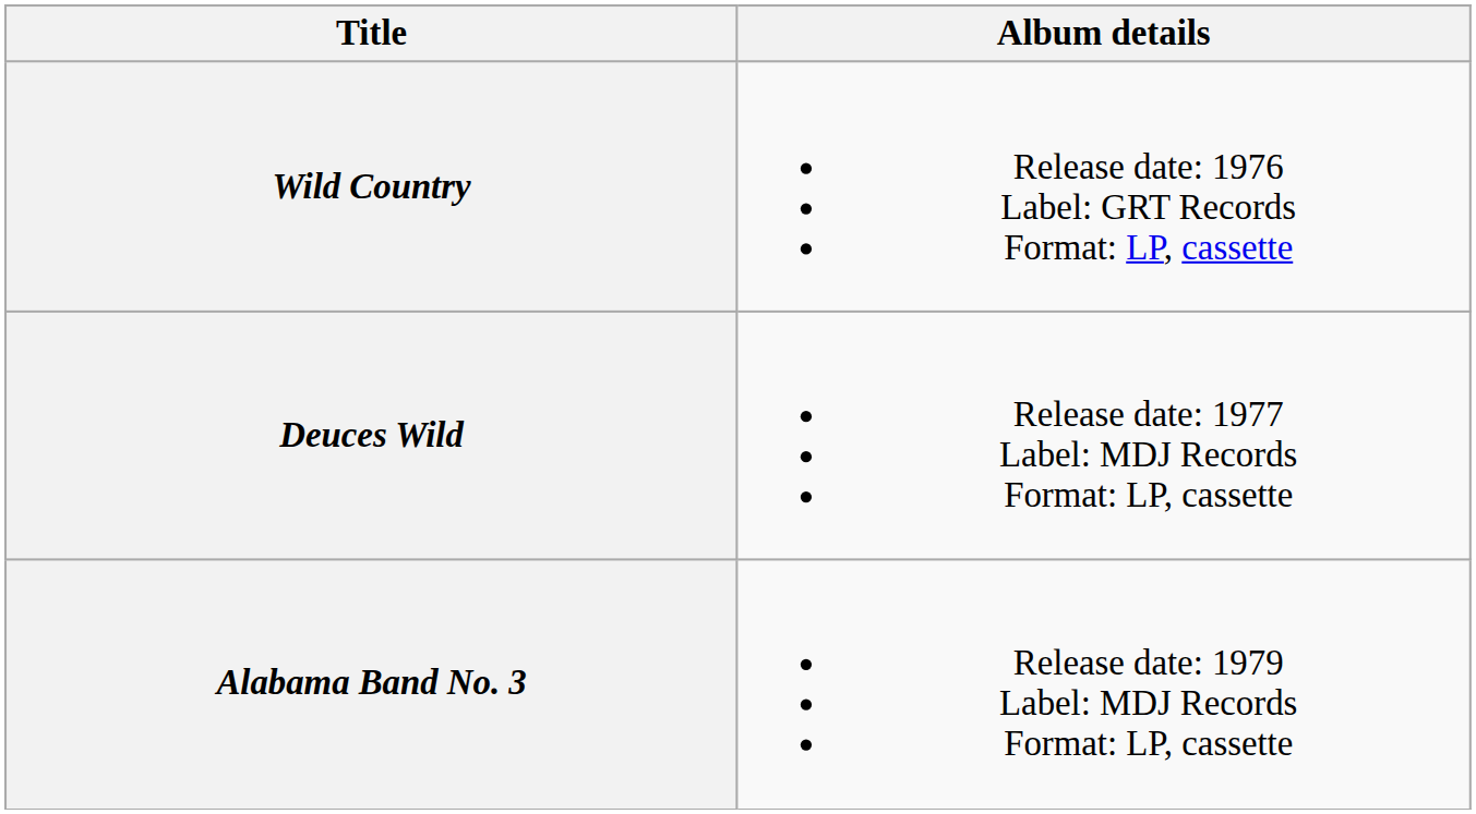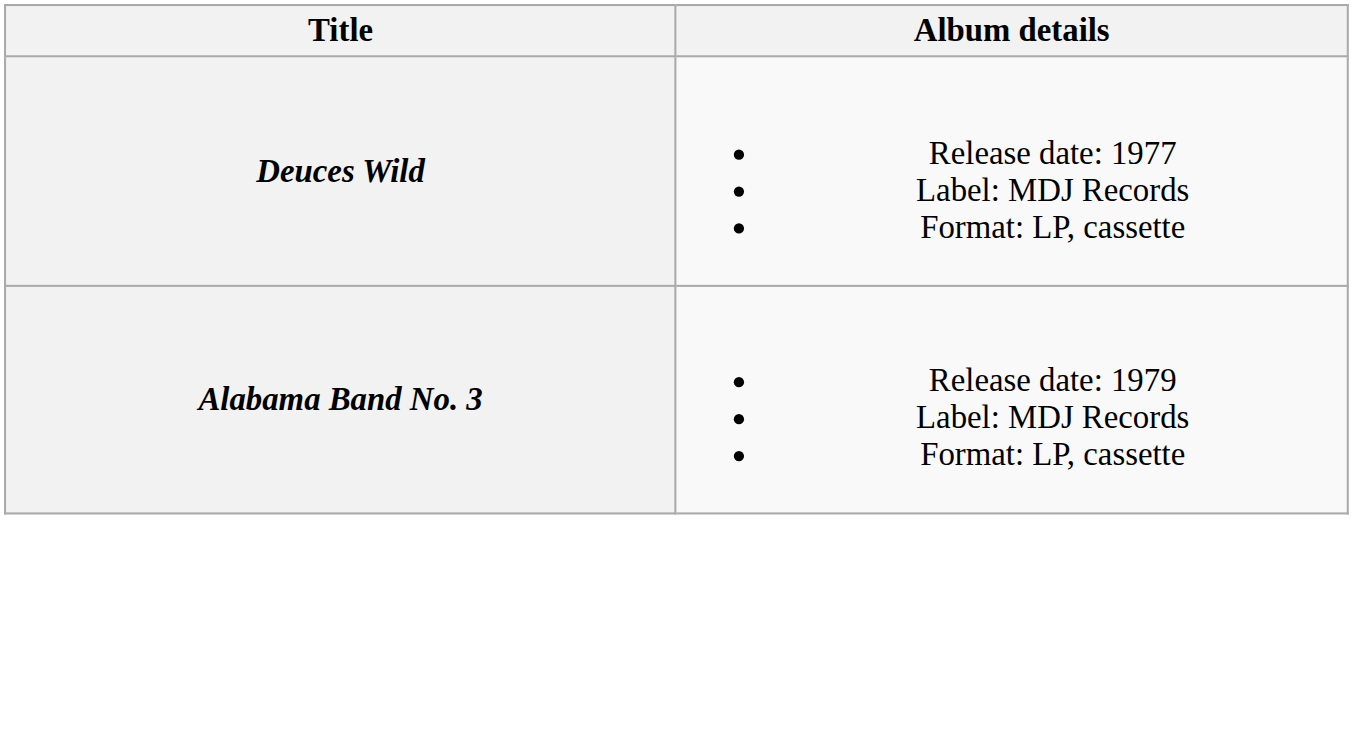 <table class="wikitable plainrowheaders" style="text-align:center;">
 <tr>
 <th style="width:20em;">Title</th>
 <th style="width:20em;">Album details</th>
-</tr>
-<tr>
-<th scope="row"><em>Wild Country</em></th>
-<td><br><ul><li>Release date: 1976</li><li>Label: GRT Records</li><li>Format: <a href='#'>LP</a>, <a href='#'>cassette</a></li></ul></td>
 </tr>
 <tr>
 <th scope="row"><em>Deuces Wild</em></th>
 <td><br><ul><li>Release date: 1977</li><li>Label: MDJ Records</li><li>Format: LP, cassette</li></ul></td>
 </tr>
 <tr>
 <th scope="row"><em>Alabama Band No. 3</em></th>
 <td><br><ul><li>Release date: 1979</li><li>Label: MDJ Records</li><li>Format: LP, cassette</li></ul></td>
 </tr>
 </table>
